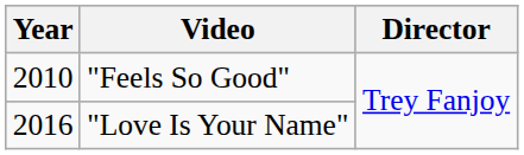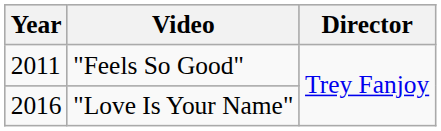 <table class="wikitable">
 <tr>
 <th>Year</th>
 <th>Video</th>
 <th>Director</th>
 </tr>
 <tr>
-<td>2010</td>
+<td>2011</td>
 <td>"Feels So Good"</td>
 <td rowspan=2><a href='#'>Trey Fanjoy</a></td>
 </tr>
 <tr>
 <td>2016</td>
 <td>"Love Is Your Name"</td>
 </tr>
 </table>
